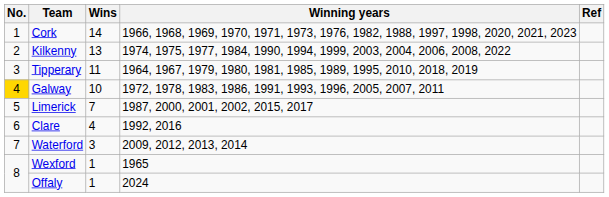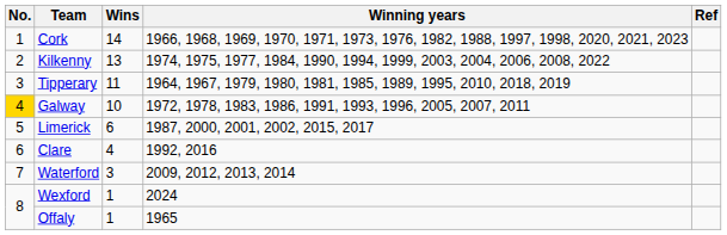 <table class=wikitable>
 <tr>
 <th>No.</th>
 <th>Team</th>
 <th>Wins</th>
 <th>Winning years</th>
 <th>Ref</th>
 </tr>
 <tr>
 <td rowspan=1 align=center>1</td>
 <td> <a href='#'>Cork</a></td>
 <td>14</td>
 <td>1966, 1968, 1969, 1970, 1971, 1973, 1976, 1982, 1988, 1997, 1998, 2020, 2021, 2023</td>
 <td></td>
 </tr>
 <tr>
 <td rowspan=1 align=center>2</td>
 <td> <a href='#'>Kilkenny</a></td>
 <td>13</td>
 <td>1974, 1975, 1977, 1984, 1990, 1994, 1999, 2003, 2004, 2006, 2008, 2022</td>
 <td></td>
 </tr>
 <tr>
 <td rowspan=1 align=center>3</td>
 <td> <a href='#'>Tipperary</a></td>
 <td>11</td>
 <td>1964, 1967, 1979, 1980, 1981, 1985, 1989, 1995, 2010, 2018, 2019</td>
 <td></td>
 </tr>
 <tr>
 <td align=center style="background: gold;">4</td>
 <td> <a href='#'>Galway</a></td>
 <td>10</td>
 <td>1972, 1978, 1983, 1986, 1991, 1993, 1996, 2005, 2007, 2011</td>
 <td></td>
 </tr>
 <tr>
 <td align=center>5</td>
 <td> <a href='#'>Limerick</a></td>
-<td>7</td>
+<td>6</td>
 <td>1987, 2000, 2001, 2002, 2015, 2017</td>
 <td></td>
 </tr>
 <tr>
 <td align=center>6</td>
 <td> <a href='#'>Clare</a></td>
 <td>4</td>
 <td>1992, 2016</td>
 <td></td>
 </tr>
 <tr>
 <td rowspan=1 align=center>7</td>
 <td> <a href='#'>Waterford</a></td>
 <td>3</td>
 <td>2009, 2012, 2013, 2014</td>
 <td></td>
 </tr>
 <tr>
 <td rowspan=2 align=center>8</td>
 <td> <a href='#'>Wexford</a></td>
 <td>1</td>
-<td>1965</td>
+<td>2024</td>
 <td></td>
 </tr>
 <tr>
 <td> <a href='#'>Offaly</a></td>
 <td>1</td>
-<td>2024</td>
+<td>1965</td>
 <td></td>
 </tr>
 </table>
